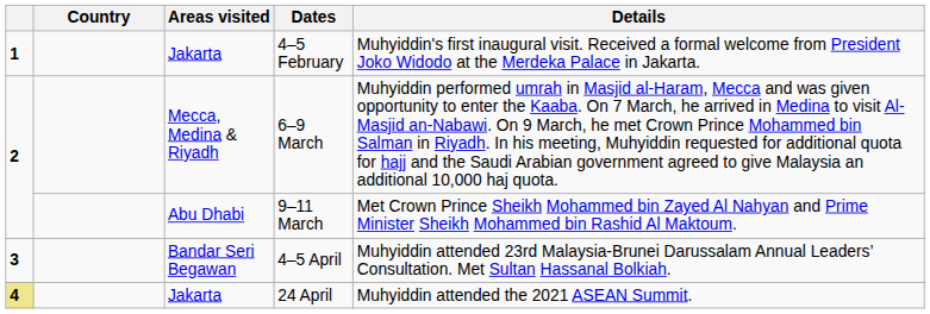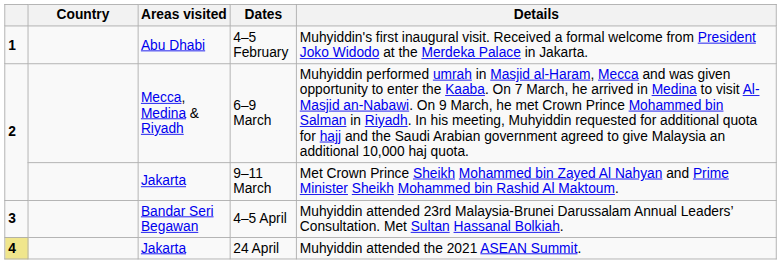 <table class="wikitable sortable" style="margin: 1em auto 1em auto">
 <tr>
 <th style="width: 3%;"></th>
 <th width=120>Country</th>
 <th width=100>Areas visited</th>
 <th width=70>Dates</th>
 <th width=550>Details</th>
 </tr>
 <tr>
 <td><strong>1</strong></td>
 <td></td>
-<td><a href='#'>Jakarta</a></td>
+<td><a href='#'>Abu Dhabi</a></td>
 <td>4–5 February</td>
 <td>Muhyiddin's first inaugural visit. Received a formal welcome from <a href='#'>President</a> <a href='#'>Joko Widodo</a> at the <a href='#'>Merdeka Palace</a> in Jakarta.</td>
 </tr>
 <tr>
 <td rowspan="2"><strong>2</strong></td>
 <td></td>
 <td><a href='#'>Mecca</a>, <a href='#'>Medina</a> & <a href='#'>Riyadh</a></td>
 <td>6–9 March</td>
 <td>Muhyiddin performed <a href='#'>umrah</a> in <a href='#'>Masjid al-Haram</a>, <a href='#'>Mecca</a> and was given opportunity to enter the <a href='#'>Kaaba</a>. On 7 March, he arrived in <a href='#'>Medina</a> to visit <a href='#'>Al-Masjid an-Nabawi</a>. On 9 March, he met Crown Prince <a href='#'>Mohammed bin Salman</a> in <a href='#'>Riyadh</a>. In his meeting, Muhyiddin requested for additional quota for <a href='#'>hajj</a> and the Saudi Arabian government agreed to give Malaysia an additional 10,000 haj quota.</td>
 </tr>
 <tr>
 <td></td>
-<td><a href='#'>Abu Dhabi</a></td>
+<td><a href='#'>Jakarta</a></td>
 <td>9–11 March</td>
 <td>Met Crown Prince <a href='#'>Sheikh</a> <a href='#'>Mohammed bin Zayed Al Nahyan</a> and <a href='#'>Prime Minister</a> <a href='#'>Sheikh</a> <a href='#'>Mohammed bin Rashid Al Maktoum</a>.</td>
 </tr>
 <tr>
 <td><strong>3</strong></td>
 <td></td>
 <td><a href='#'>Bandar Seri Begawan</a></td>
 <td>4–5 April</td>
 <td>Muhyiddin attended 23rd Malaysia-Brunei Darussalam Annual Leaders’ Consultation. Met <a href='#'>Sultan</a> <a href='#'>Hassanal Bolkiah</a>.</td>
 </tr>
 <tr>
 <td style="background: khaki;"><strong>4</strong></td>
 <td></td>
 <td><a href='#'>Jakarta</a></td>
 <td>24 April</td>
 <td>Muhyiddin attended the 2021 <a href='#'>ASEAN Summit</a>.</td>
 </tr>
 </table>
